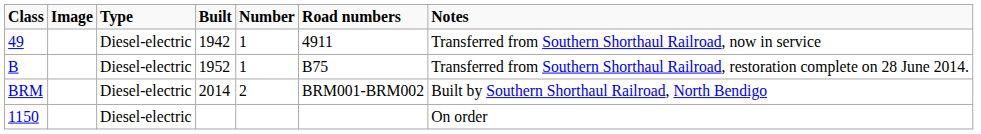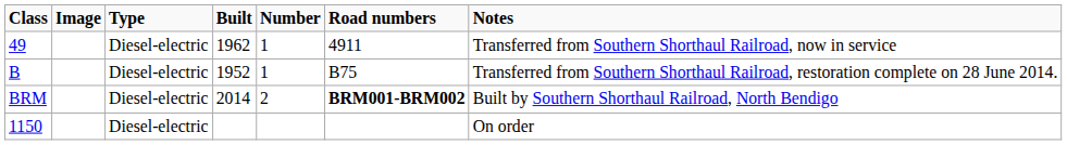 <table class="wikitable sortable">
 <tr style="background:#f9f9f9;">
 <td><strong>Class</strong></td>
 <td><strong>Image</strong></td>
 <td><strong>Type</strong></td>
 <td><strong>Built</strong></td>
 <td><strong>Number</strong></td>
 <td><strong>Road numbers</strong></td>
 <td><strong>Notes</strong></td>
 </tr>
 <tr bgcolor="#FFFFFF">
 <td><a href='#'>49</a></td>
 <td></td>
 <td style=white-space:nowrap>Diesel-electric</td>
-<td>1942</td>
+<td>1962</td>
 <td>1</td>
 <td>4911</td>
 <td>Transferred from <a href='#'>Southern Shorthaul Railroad</a>, now in service</td>
 </tr>
 <tr bgcolor="#FFFFFF">
 <td><a href='#'>B</a></td>
 <td></td>
 <td style=white-space:nowrap>Diesel-electric</td>
 <td>1952</td>
 <td>1</td>
 <td>B75</td>
 <td>Transferred from <a href='#'>Southern Shorthaul Railroad</a>, restoration complete on 28 June 2014.</td>
 </tr>
 <tr bgcolor="#FFFFFF">
 <td><a href='#'>BRM</a></td>
 <td></td>
 <td style=white-space:nowrap>Diesel-electric</td>
 <td>2014</td>
 <td>2</td>
-<td>BRM001-BRM002</td>
+<td><strong>BRM001-BRM002</strong></td>
 <td>Built by <a href='#'>Southern Shorthaul Railroad</a>, <a href='#'>North Bendigo</a></td>
 </tr>
 <tr bgcolor="#FFFFFF">
 <td><a href='#'>1150</a></td>
 <td></td>
 <td style=white-space:nowrap>Diesel-electric</td>
 <td></td>
 <td></td>
 <td></td>
 <td>On order</td>
 </tr>
 </table>
